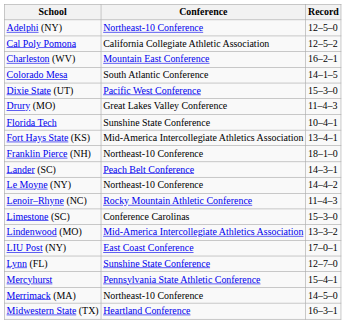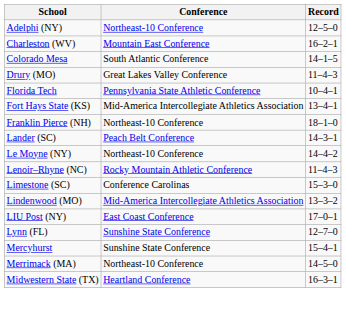 <table class="wikitable">
 <tr>
 <th>School</th>
 <th>Conference</th>
 <th>Record</th>
 </tr>
 <tr>
 <td><a href='#'>Adelphi</a> (NY)</td>
 <td><a href='#'>Northeast-10 Conference</a></td>
 <td>12–5–0</td>
 </tr>
 <tr>
-<td><a href='#'>Cal Poly Pomona</a></td>
-<td>California Collegiate Athletic Association</td>
-<td>12–5–2</td>
-</tr>
-<tr>
 <td><a href='#'>Charleston</a> (WV)</td>
 <td><a href='#'>Mountain East Conference</a></td>
 <td>16–2–1</td>
 </tr>
 <tr>
 <td><a href='#'>Colorado Mesa</a></td>
 <td>South Atlantic Conference</td>
 <td>14–1–5</td>
 </tr>
 <tr>
-<td><a href='#'>Dixie State</a> (UT)</td>
-<td><a href='#'>Pacific West Conference</a></td>
-<td>15–3–0</td>
-</tr>
-<tr>
 <td><a href='#'>Drury</a> (MO)</td>
 <td>Great Lakes Valley Conference</td>
 <td>11–4–3</td>
 </tr>
 <tr>
 <td><a href='#'>Florida Tech</a></td>
-<td>Sunshine State Conference</td>
+<td><a href='#'>Pennsylvania State Athletic Conference</a></td>
 <td>10–4–1</td>
 </tr>
 <tr>
 <td><a href='#'>Fort Hays State</a> (KS)</td>
 <td>Mid-America Intercollegiate Athletics Association</td>
 <td>13–4–1</td>
 </tr>
 <tr>
 <td><a href='#'>Franklin Pierce</a> (NH)</td>
 <td>Northeast-10 Conference</td>
 <td>18–1–0</td>
 </tr>
 <tr>
 <td><a href='#'>Lander</a> (SC)</td>
 <td><a href='#'>Peach Belt Conference</a></td>
 <td>14–3–1</td>
 </tr>
 <tr>
 <td><a href='#'>Le Moyne</a> (NY)</td>
 <td>Northeast-10 Conference</td>
 <td>14–4–2</td>
 </tr>
 <tr>
 <td><a href='#'>Lenoir–Rhyne</a> (NC)</td>
 <td><a href='#'>Rocky Mountain Athletic Conference</a></td>
 <td>11–4–3</td>
 </tr>
 <tr>
 <td><a href='#'>Limestone</a> (SC)</td>
 <td>Conference Carolinas</td>
 <td>15–3–0</td>
 </tr>
 <tr>
 <td><a href='#'>Lindenwood</a> (MO)</td>
 <td><a href='#'>Mid-America Intercollegiate Athletics Association</a></td>
 <td>13–3–2</td>
 </tr>
 <tr>
 <td><a href='#'>LIU Post</a> (NY)</td>
 <td><a href='#'>East Coast Conference</a></td>
 <td>17–0–1</td>
 </tr>
 <tr>
 <td><a href='#'>Lynn</a> (FL)</td>
 <td><a href='#'>Sunshine State Conference</a></td>
 <td>12–7–0</td>
 </tr>
 <tr>
 <td><a href='#'>Mercyhurst</a></td>
-<td><a href='#'>Pennsylvania State Athletic Conference</a></td>
+<td>Sunshine State Conference</td>
 <td>15–4–1</td>
 </tr>
 <tr>
 <td><a href='#'>Merrimack</a> (MA)</td>
 <td>Northeast-10 Conference</td>
 <td>14–5–0</td>
 </tr>
 <tr>
 <td><a href='#'>Midwestern State</a> (TX)</td>
 <td><a href='#'>Heartland Conference</a></td>
 <td>16–3–1</td>
 </tr>
 </table>
